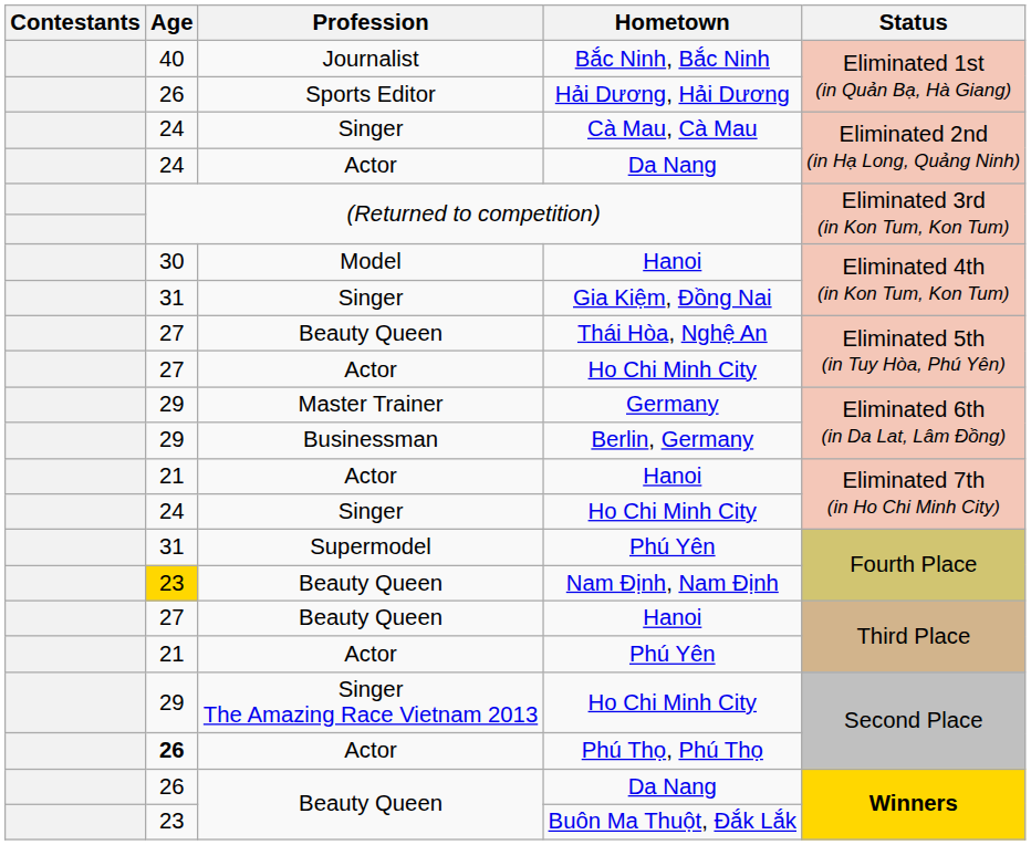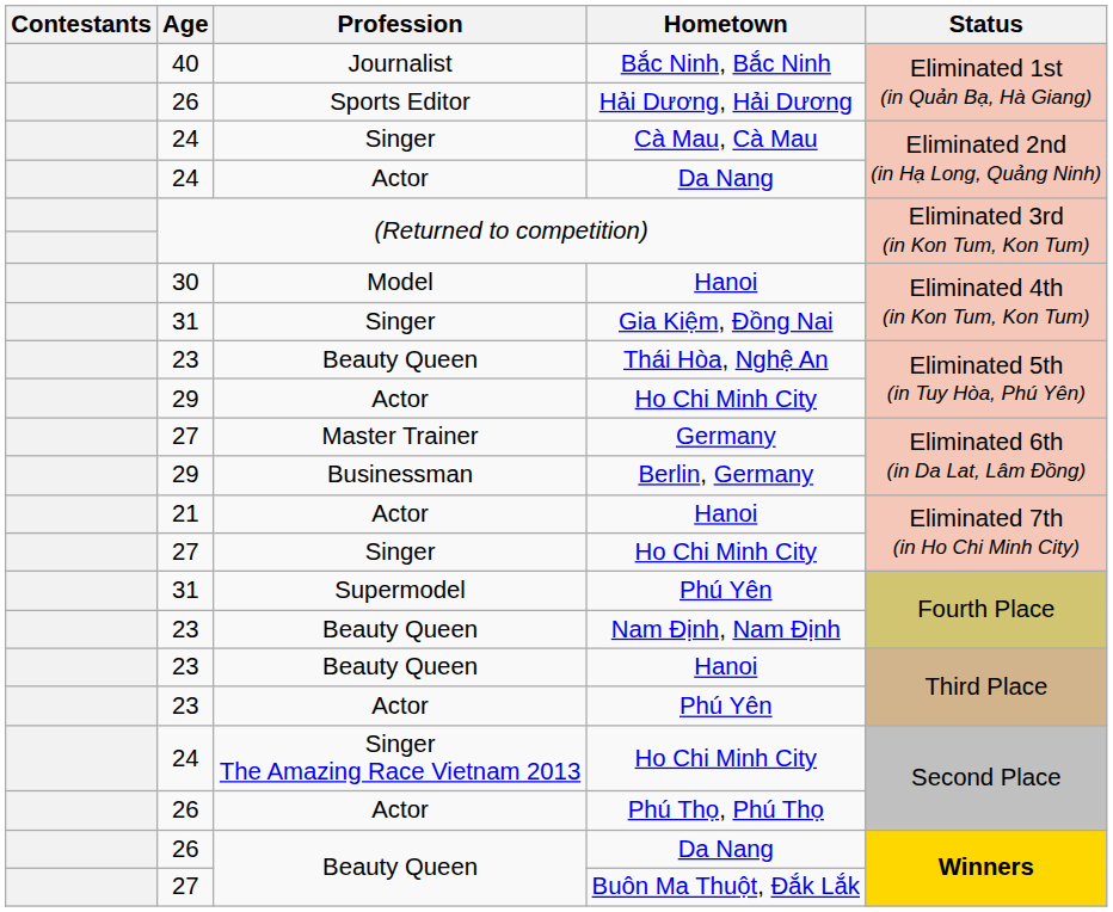 <table class="wikitable sortable" style="text-align:center;">
 <tr>
 <th scope="col">Contestants</th>
 <th scope="col">Age</th>
 <th class="unsortable" scope="col">Profession</th>
 <th scope="col" class="unsortable">Hometown</th>
 <th scope="col">Status</th>
 </tr>
 <tr>
 <th scope="row"></th>
 <td>40</td>
 <td>Journalist</td>
 <td><a href='#'>Bắc Ninh</a>, <a href='#'>Bắc Ninh</a></td>
 <td rowspan="2" bgcolor="f4c7b8">Eliminated 1st<br><small><em>(in Quản Bạ, Hà Giang)</em></small></td>
 </tr>
 <tr>
 <th scope="row"></th>
 <td>26</td>
 <td>Sports Editor</td>
 <td><a href='#'>Hải Dương</a>, <a href='#'>Hải Dương</a></td>
 </tr>
 <tr>
 <th scope="row"></th>
 <td>24</td>
 <td>Singer</td>
 <td><a href='#'>Cà Mau</a>, <a href='#'>Cà Mau</a></td>
 <td rowspan="2" bgcolor="f4c7b8">Eliminated 2nd<br><small><em>(in Hạ Long, Quảng Ninh)</em></small></td>
 </tr>
 <tr>
 <th scope="row"></th>
 <td>24</td>
 <td>Actor</td>
 <td><a href='#'>Da Nang</a></td>
 </tr>
 <tr>
 <th scope="row" style="text-align:center;font-weight:normal"><em></em></th>
 <td colspan="3" rowspan="2"><em>(Returned to competition)</em></td>
 <td rowspan="2" bgcolor="f4c7b8">Eliminated 3rd<br><small><em>(in Kon Tum, Kon Tum)</em></small></td>
 </tr>
 <tr>
 <th scope="row" style="text-align:center;font-weight:normal"><em></em></th>
 </tr>
 <tr>
 <th scope="row"></th>
 <td>30</td>
 <td>Model</td>
 <td><a href='#'>Hanoi</a></td>
 <td rowspan="2" bgcolor="f4c7b8">Eliminated 4th<br><small><em>(in Kon Tum, Kon Tum)</em></small></td>
 </tr>
 <tr>
 <th scope="row"></th>
 <td>31</td>
 <td>Singer</td>
 <td><a href='#'>Gia Kiệm</a>, <a href='#'>Đồng Nai</a></td>
 </tr>
 <tr>
 <th scope="row"></th>
-<td>27</td>
+<td>23</td>
 <td>Beauty Queen</td>
 <td><a href='#'>Thái Hòa</a>, <a href='#'>Nghệ An</a></td>
 <td rowspan="2" bgcolor="f4c7b8">Eliminated 5th<br><small><em>(in Tuy Hòa, Phú Yên)</em></small></td>
 </tr>
 <tr>
 <th scope="row"></th>
-<td>27</td>
+<td>29</td>
 <td>Actor</td>
 <td><a href='#'>Ho Chi Minh City</a></td>
 </tr>
 <tr>
 <th scope="row"></th>
-<td>29</td>
+<td>27</td>
 <td>Master Trainer</td>
 <td><a href='#'>Germany</a></td>
 <td rowspan="2" bgcolor="f4c7b8">Eliminated 6th<br><small><em>(in Da Lat, Lâm Đồng)</em></small></td>
 </tr>
 <tr>
 <th scope="row"></th>
 <td>29</td>
 <td>Businessman</td>
 <td><a href='#'>Berlin</a>, <a href='#'>Germany</a></td>
 </tr>
 <tr>
 <th scope="row"></th>
 <td>21</td>
 <td>Actor</td>
 <td><a href='#'>Hanoi</a></td>
 <td rowspan="2" bgcolor="f4c7b8">Eliminated 7th<br><small><em>(in Ho Chi Minh City)</em></small></td>
 </tr>
 <tr>
 <th scope="row"></th>
-<td>24</td>
+<td>27</td>
 <td>Singer</td>
 <td><a href='#'>Ho Chi Minh City</a></td>
 </tr>
 <tr>
 <th scope="row"></th>
 <td>31</td>
 <td>Supermodel</td>
 <td><a href='#'>Phú Yên</a></td>
 <td rowspan="2" bgcolor="#d1c571">Fourth Place</td>
 </tr>
 <tr>
 <th scope="row"></th>
-<td style="background: gold;">23</td>
+<td>23</td>
 <td>Beauty Queen</td>
 <td><a href='#'>Nam Định</a>, <a href='#'>Nam Định</a></td>
 </tr>
 <tr>
 <th scope="row"></th>
-<td>27</td>
+<td>23</td>
 <td>Beauty Queen</td>
 <td><a href='#'>Hanoi</a></td>
 <td rowspan="2" bgcolor="tan">Third Place</td>
 </tr>
 <tr>
 <th scope="row"></th>
-<td>21</td>
+<td>23</td>
 <td>Actor</td>
 <td><a href='#'>Phú Yên</a></td>
 </tr>
 <tr>
 <th scope="row"></th>
-<td>29</td>
+<td>24</td>
 <td>Singer<br><a href='#'>The Amazing Race Vietnam 2013</a></td>
 <td><a href='#'>Ho Chi Minh City</a></td>
 <td rowspan="2" bgcolor="silver">Second Place</td>
 </tr>
 <tr>
 <th scope="row"></th>
-<td><strong>26</strong></td>
+<td>26</td>
 <td>Actor</td>
 <td><a href='#'>Phú Thọ</a>, <a href='#'>Phú Thọ</a></td>
 </tr>
 <tr>
 <th scope="row"></th>
 <td>26</td>
 <td rowspan="2">Beauty Queen</td>
 <td><a href='#'>Da Nang</a></td>
 <td rowspan="2" bgcolor="gold"><strong>Winners</strong></td>
 </tr>
 <tr>
 <th scope="row"></th>
-<td>23</td>
+<td>27</td>
 <td><a href='#'>Buôn Ma Thuột</a>, <a href='#'>Đắk Lắk</a></td>
 </tr>
 </table>
